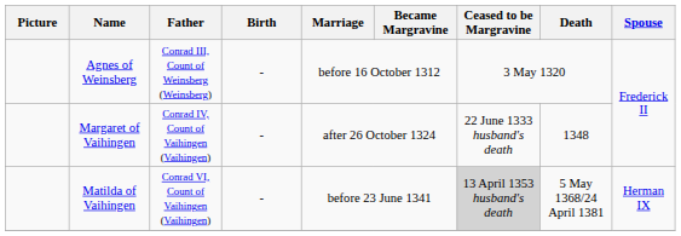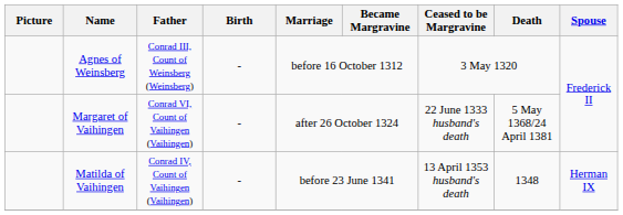 <table width=95% class="wikitable">
 <tr>
 <th width = "8%">Picture</th>
 <th width = "10%">Name</th>
 <th width = "9%">Father</th>
 <th width = "10%">Birth</th>
 <th width = "9%">Marriage</th>
 <th width = "9%">Became Margravine</th>
 <th width = "9%">Ceased to be Margravine</th>
 <th width = "9%">Death</th>
 <th width = "6%"><a href='#'>Spouse</a></th>
 </tr>
 <tr>
 <td align="center"></td>
 <td align="center"><a href='#'>Agnes of Weinsberg</a></td>
 <td align="center"><small><a href='#'>Conrad III, Count of Weinsberg</a><br>(<a href='#'>Weinsberg</a>)</small></td>
 <td align="center">-</td>
 <td align="center" colspan="2">before 16 October 1312</td>
 <td align="center" colspan="2">3 May 1320</td>
 <td align="center" rowspan="2"><a href='#'>Frederick II</a></td>
 </tr>
 <tr>
 <td align="center"></td>
 <td align="center"><a href='#'>Margaret of Vaihingen</a></td>
-<td align="center"><small><a href='#'>Conrad IV, Count of Vaihingen</a><br>(<a href='#'>Vaihingen</a>)</small></td>
+<td align="center"><small><a href='#'>Conrad VI, Count of Vaihingen</a><br>(<a href='#'>Vaihingen</a>)</small></td>
 <td align="center">-</td>
 <td align="center" colspan="2">after 26 October 1324</td>
 <td align="center">22 June 1333<br><em>husband's death</em></td>
-<td align="center">1348</td>
+<td align="center">5 May 1368/24 April 1381</td>
 </tr>
 <tr>
 <td align="center"></td>
 <td align="center"><a href='#'>Matilda of Vaihingen</a></td>
-<td align="center"><small><a href='#'>Conrad VI, Count of Vaihingen</a><br>(<a href='#'>Vaihingen</a>)</small></td>
+<td align="center"><small><a href='#'>Conrad IV, Count of Vaihingen</a><br>(<a href='#'>Vaihingen</a>)</small></td>
 <td align="center">-</td>
 <td align="center" colspan="2">before 23 June 1341</td>
-<td align="center" style="background: lightgrey;">13 April 1353<br><em>husband's death</em></td>
-<td align="center">5 May 1368/24 April 1381</td>
+<td align="center">13 April 1353<br><em>husband's death</em></td>
+<td align="center">1348</td>
 <td align="center"><a href='#'>Herman IX</a></td>
 </tr>
 <tr>
 </tr>
 </table>
